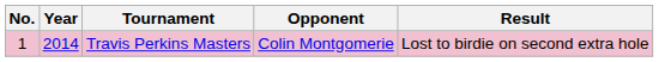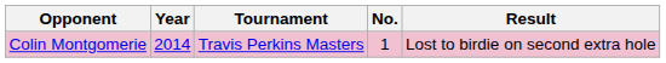 <table class="wikitable" style="font-size:95%;">
 <tr>
-<th>No.</th>
+<th>Opponent</th>
 <th>Year</th>
 <th>Tournament</th>
-<th>Opponent</th>
+<th>No.</th>
 <th>Result</th>
 </tr>
 <tr style="background:#F2C1D1;">
-<td align=center>1</td>
+<td> <a href='#'>Colin Montgomerie</a></td>
 <td><a href='#'>2014</a></td>
 <td><a href='#'>Travis Perkins Masters</a></td>
-<td> <a href='#'>Colin Montgomerie</a></td>
+<td align=center>1</td>
 <td>Lost to birdie on second extra hole</td>
 </tr>
 </table>
